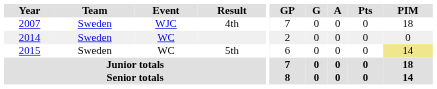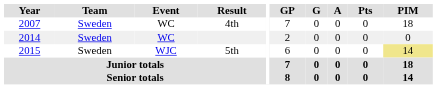 <table border="0" cellpadding="1" cellspacing="0" ID="Table3" style="text-align:center; width:40em">
 <tr bgcolor="#e0e0e0">
 <th>Year</th>
 <th>Team</th>
 <th>Event</th>
 <th>Result</th>
 <th rowspan="99" bgcolor="#ffffff"></th>
 <th>GP</th>
 <th>G</th>
 <th>A</th>
 <th>Pts</th>
 <th>PIM</th>
 </tr>
 <tr>
 <td><a href='#'>2007</a></td>
 <td><a href='#'>Sweden</a></td>
-<td><a href='#'>WJC</a></td>
+<td>WC</td>
 <td>4th</td>
 <td>7</td>
 <td>0</td>
 <td>0</td>
 <td>0</td>
 <td>18</td>
 </tr>
 <tr bgcolor="#f0f0f0">
 <td><a href='#'>2014</a></td>
 <td><a href='#'>Sweden</a></td>
 <td><a href='#'>WC</a></td>
 <td></td>
 <td>2</td>
 <td>0</td>
 <td>0</td>
 <td>0</td>
 <td>0</td>
 </tr>
 <tr>
 <td><a href='#'>2015</a></td>
 <td>Sweden</td>
-<td>WC</td>
+<td><a href='#'>WJC</a></td>
 <td>5th</td>
 <td>6</td>
 <td>0</td>
 <td>0</td>
 <td>0</td>
 <td style="background: khaki;">14</td>
 </tr>
 <tr bgcolor="#e0e0e0">
 <th colspan="4">Junior totals</th>
 <th>7</th>
 <th>0</th>
 <th>0</th>
 <th>0</th>
 <th>18</th>
 </tr>
 <tr bgcolor="#e0e0e0">
 <th colspan="4">Senior totals</th>
 <th>8</th>
 <th>0</th>
 <th>0</th>
 <th>0</th>
 <th>14</th>
 </tr>
 </table>
